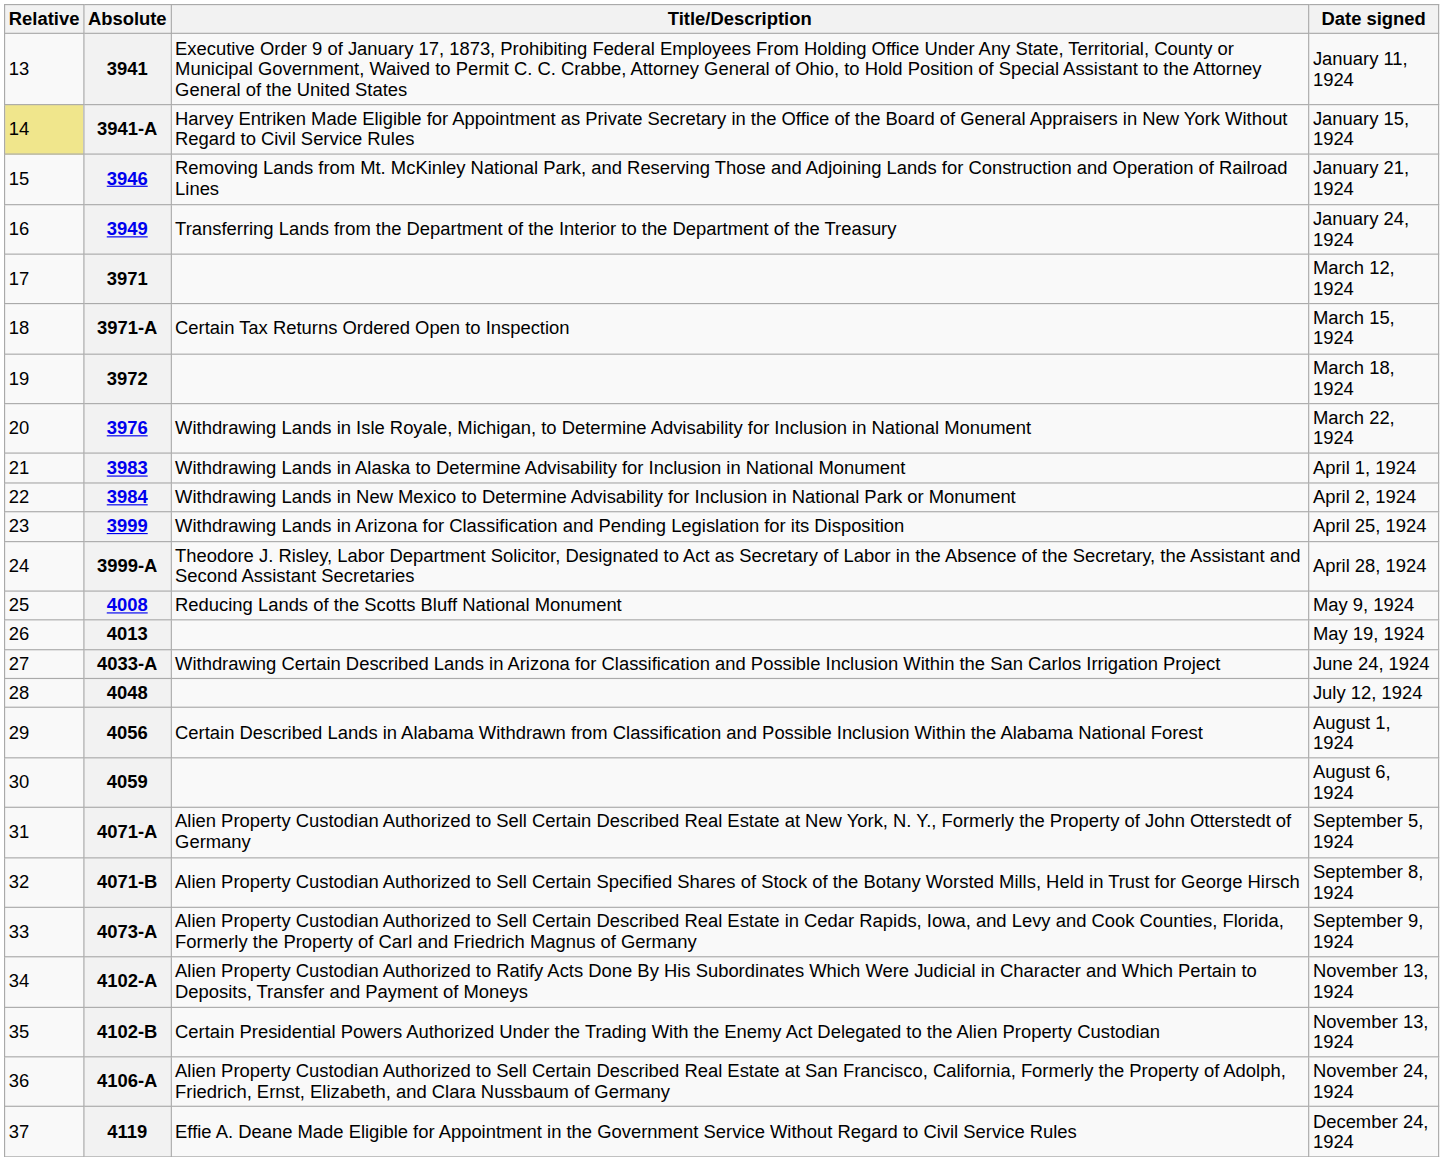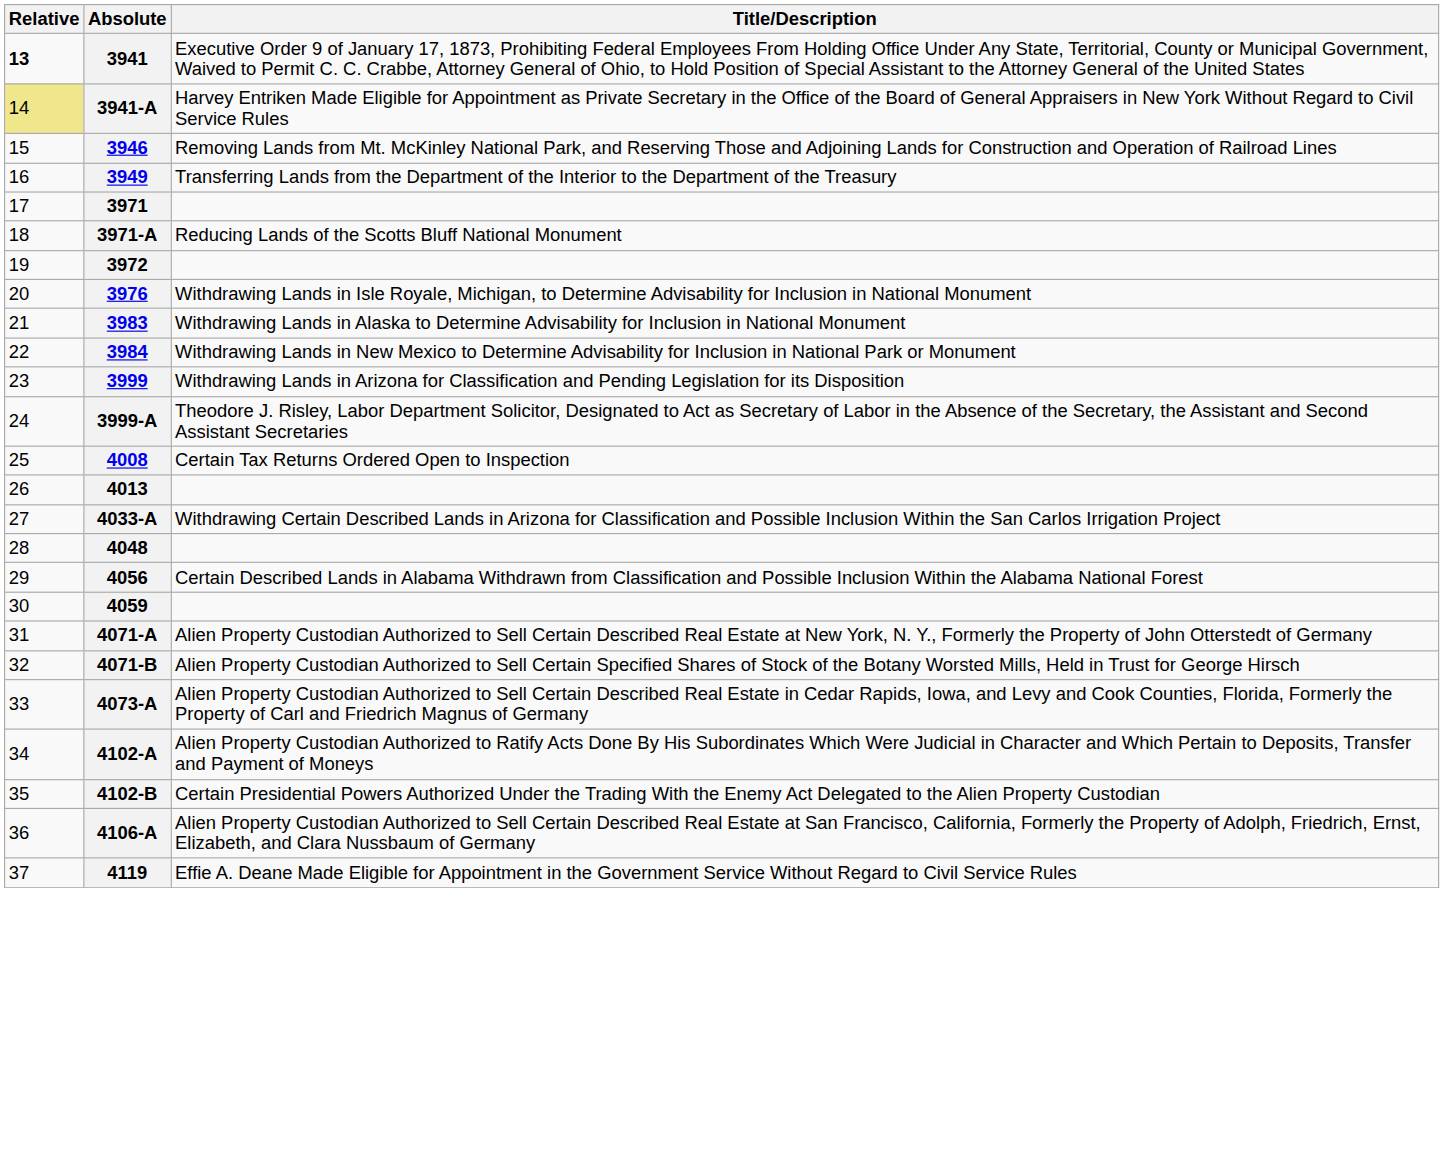 <table class="wikitable">
 <tr>
 <th>Relative </th>
 <th>Absolute </th>
 <th>Title/Description</th>
-<th>Date signed</th>
 </tr>
 <tr>
-<td>13</td>
+<td><strong>13</strong></td>
 <th>3941</th>
 <td>Executive Order 9 of January 17, 1873, Prohibiting Federal Employees From Holding Office Under Any State, Territorial, County or Municipal Government, Waived to Permit C. C. Crabbe, Attorney General of Ohio, to Hold Position of Special Assistant to the Attorney General of the United States</td>
-<td>January 11, 1924</td>
 </tr>
 <tr>
 <td style="background: khaki;">14</td>
 <th>3941-A</th>
 <td>Harvey Entriken Made Eligible for Appointment as Private Secretary in the Office of the Board of General Appraisers in New York Without Regard to Civil Service Rules</td>
-<td>January 15, 1924</td>
 </tr>
 <tr>
 <td>15</td>
 <th><a href='#'>3946</a></th>
 <td>Removing Lands from Mt. McKinley National Park, and Reserving Those and Adjoining Lands for Construction and Operation of Railroad Lines</td>
-<td>January 21, 1924</td>
 </tr>
 <tr>
 <td>16</td>
 <th><a href='#'>3949</a></th>
 <td>Transferring Lands from the Department of the Interior to the Department of the Treasury</td>
-<td>January 24, 1924</td>
 </tr>
 <tr>
 <td>17</td>
 <th>3971</th>
 <td></td>
-<td>March 12, 1924</td>
 </tr>
 <tr>
 <td>18</td>
 <th>3971-A</th>
-<td>Certain Tax Returns Ordered Open to Inspection</td>
-<td>March 15, 1924</td>
+<td>Reducing Lands of the Scotts Bluff National Monument</td>
 </tr>
 <tr>
 <td>19</td>
 <th>3972</th>
 <td></td>
-<td>March 18, 1924</td>
 </tr>
 <tr>
 <td>20</td>
 <th><a href='#'>3976</a></th>
 <td>Withdrawing Lands in Isle Royale, Michigan, to Determine Advisability for Inclusion in National Monument</td>
-<td>March 22, 1924</td>
 </tr>
 <tr>
 <td>21</td>
 <th><a href='#'>3983</a></th>
 <td>Withdrawing Lands in Alaska to Determine Advisability for Inclusion in National Monument</td>
-<td>April 1, 1924</td>
 </tr>
 <tr>
 <td>22</td>
 <th><a href='#'>3984</a></th>
 <td>Withdrawing Lands in New Mexico to Determine Advisability for Inclusion in National Park or Monument</td>
-<td>April 2, 1924</td>
 </tr>
 <tr>
 <td>23</td>
 <th><a href='#'>3999</a></th>
 <td>Withdrawing Lands in Arizona for Classification and Pending Legislation for its Disposition</td>
-<td>April 25, 1924</td>
 </tr>
 <tr>
 <td>24</td>
 <th>3999-A</th>
 <td>Theodore J. Risley, Labor Department Solicitor, Designated to Act as Secretary of Labor in the Absence of the Secretary, the Assistant and Second Assistant Secretaries</td>
-<td>April 28, 1924</td>
 </tr>
 <tr>
 <td>25</td>
 <th><a href='#'>4008</a></th>
-<td>Reducing Lands of the Scotts Bluff National Monument</td>
-<td>May 9, 1924</td>
+<td>Certain Tax Returns Ordered Open to Inspection</td>
 </tr>
 <tr>
 <td>26</td>
 <th>4013</th>
 <td></td>
-<td>May 19, 1924</td>
 </tr>
 <tr>
 <td>27</td>
 <th>4033-A</th>
 <td>Withdrawing Certain Described Lands in Arizona for Classification and Possible Inclusion Within the San Carlos Irrigation Project</td>
-<td>June 24, 1924</td>
 </tr>
 <tr>
 <td>28</td>
 <th>4048</th>
 <td></td>
-<td>July 12, 1924</td>
 </tr>
 <tr>
 <td>29</td>
 <th>4056</th>
 <td>Certain Described Lands in Alabama Withdrawn from Classification and Possible Inclusion Within the Alabama National Forest</td>
-<td>August 1, 1924</td>
 </tr>
 <tr>
 <td>30</td>
 <th>4059</th>
 <td></td>
-<td>August 6, 1924</td>
 </tr>
 <tr>
 <td>31</td>
 <th>4071-A</th>
 <td>Alien Property Custodian Authorized to Sell Certain Described Real Estate at New York, N. Y., Formerly the Property of John Otterstedt of Germany</td>
-<td>September 5, 1924</td>
 </tr>
 <tr>
 <td>32</td>
 <th>4071-B</th>
 <td>Alien Property Custodian Authorized to Sell Certain Specified Shares of Stock of the Botany Worsted Mills, Held in Trust for George Hirsch</td>
-<td>September 8, 1924</td>
 </tr>
 <tr>
 <td>33</td>
 <th>4073-A</th>
 <td>Alien Property Custodian Authorized to Sell Certain Described Real Estate in Cedar Rapids, Iowa, and Levy and Cook Counties, Florida, Formerly the Property of Carl and Friedrich Magnus of Germany</td>
-<td>September 9, 1924</td>
 </tr>
 <tr>
 <td>34</td>
 <th>4102-A</th>
 <td>Alien Property Custodian Authorized to Ratify Acts Done By His Subordinates Which Were Judicial in Character and Which Pertain to Deposits, Transfer and Payment of Moneys</td>
-<td>November 13, 1924</td>
 </tr>
 <tr>
 <td>35</td>
 <th>4102-B</th>
 <td>Certain Presidential Powers Authorized Under the Trading With the Enemy Act Delegated to the Alien Property Custodian</td>
-<td>November 13, 1924</td>
 </tr>
 <tr>
 <td>36</td>
 <th>4106-A</th>
 <td>Alien Property Custodian Authorized to Sell Certain Described Real Estate at San Francisco, California, Formerly the Property of Adolph, Friedrich, Ernst, Elizabeth, and Clara Nussbaum of Germany</td>
-<td>November 24, 1924</td>
 </tr>
 <tr>
 <td>37</td>
 <th>4119</th>
 <td>Effie A. Deane Made Eligible for Appointment in the Government Service Without Regard to Civil Service Rules</td>
-<td>December 24, 1924</td>
 </tr>
 </table>
